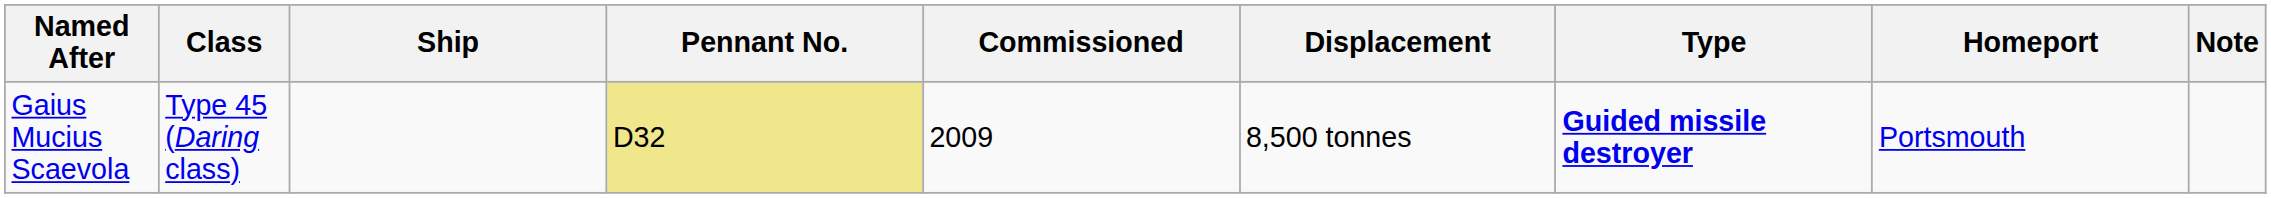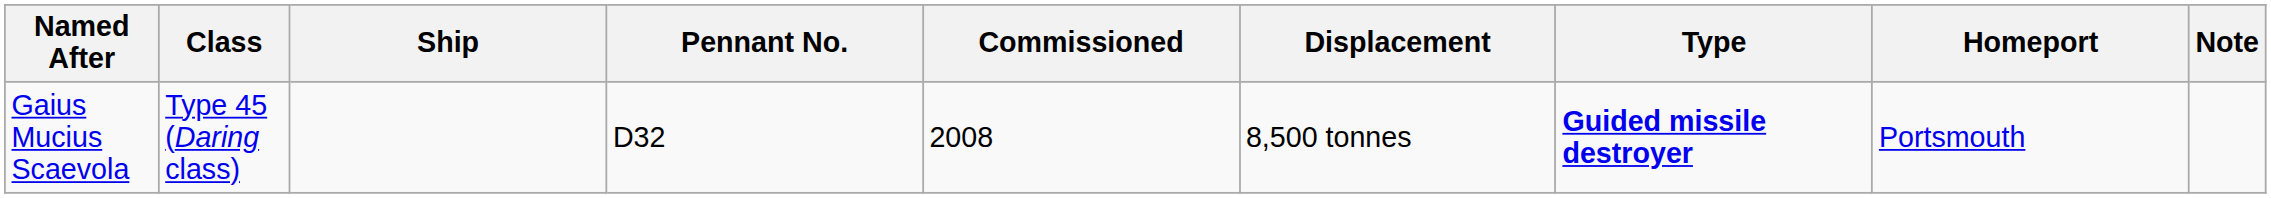 <table class="wikitable" style="margin:auto; width:100%;">
 <tr>
 <th>Named After</th>
 <th>Class</th>
 <th style="text-align:center; width:14%;">Ship</th>
 <th style="text-align:center; width:14%;">Pennant No.</th>
 <th style="text-align:center; width:14%;">Commissioned</th>
 <th style="text-align:center; width:14%;">Displacement</th>
 <th style="text-align:center; width:14%;">Type</th>
 <th style="text-align:center; width:14%;">Homeport</th>
 <th style="text-align:center; width:2%;">Note</th>
 </tr>
 <tr>
 <td><a href='#'>Gaius Mucius Scaevola</a></td>
 <td><a href='#'>Type 45 (<em>Daring</em> class)</a></td>
 <td></td>
-<td style="background: khaki;">D32</td>
-<td>2009</td>
+<td>D32</td>
+<td>2008</td>
 <td>8,500 tonnes</td>
 <td><strong><a href='#'>Guided missile destroyer</a></strong></td>
 <td><a href='#'>Portsmouth</a></td>
 <td></td>
 </tr>
 </table>
